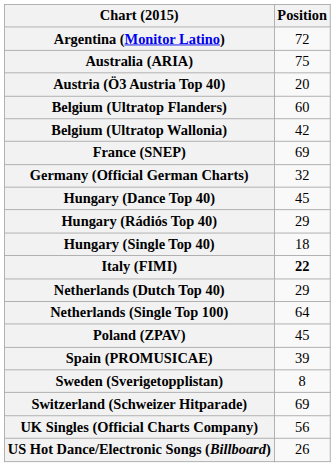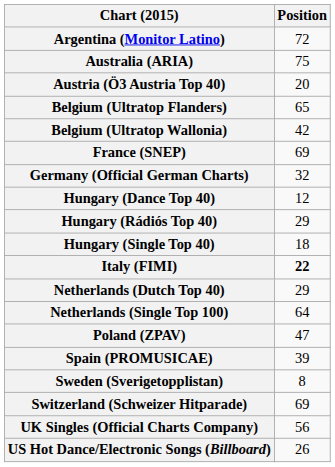 <table class="wikitable sortable plainrowheaders" style="text-align:center">
 <tr>
 <th scope="col">Chart (2015)</th>
 <th scope="col">Position</th>
 </tr>
 <tr>
 <th scope="row">Argentina (<a href='#'>Monitor Latino</a>)</th>
 <td>72</td>
 </tr>
 <tr>
 <th scope="row">Australia (ARIA)</th>
 <td>75</td>
 </tr>
 <tr>
 <th scope="row">Austria (Ö3 Austria Top 40)</th>
 <td>20</td>
 </tr>
 <tr>
 <th scope="row">Belgium (Ultratop Flanders)</th>
-<td>60</td>
+<td>65</td>
 </tr>
 <tr>
 <th scope="row">Belgium (Ultratop Wallonia)</th>
 <td>42</td>
 </tr>
 <tr>
 <th scope="row">France (SNEP)</th>
 <td>69</td>
 </tr>
 <tr>
 <th scope="row">Germany (Official German Charts)</th>
 <td>32</td>
 </tr>
 <tr>
 <th scope="row">Hungary (Dance Top 40)</th>
-<td>45</td>
+<td>12</td>
 </tr>
 <tr>
 <th scope="row">Hungary (Rádiós Top 40)</th>
 <td>29</td>
 </tr>
 <tr>
 <th scope="row">Hungary (Single Top 40)</th>
 <td>18</td>
 </tr>
 <tr>
 <th scope="row">Italy (FIMI)</th>
 <td><strong>22</strong></td>
 </tr>
 <tr>
 <th scope="row">Netherlands (Dutch Top 40)</th>
 <td>29</td>
 </tr>
 <tr>
 <th scope="row">Netherlands (Single Top 100)</th>
 <td>64</td>
 </tr>
 <tr>
 <th scope="row">Poland (ZPAV)</th>
-<td>45</td>
+<td>47</td>
 </tr>
 <tr>
 <th scope="row">Spain (PROMUSICAE)</th>
 <td>39</td>
 </tr>
 <tr>
 <th scope="row">Sweden (Sverigetopplistan)</th>
 <td>8</td>
 </tr>
 <tr>
 <th scope="row">Switzerland (Schweizer Hitparade)</th>
 <td>69</td>
 </tr>
 <tr>
 <th scope="row">UK Singles (Official Charts Company)</th>
 <td>56</td>
 </tr>
 <tr>
 <th scope="row">US Hot Dance/Electronic Songs (<em>Billboard</em>)</th>
 <td>26</td>
 </tr>
 </table>
